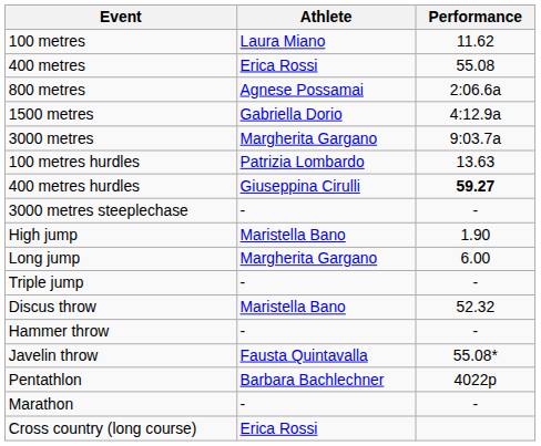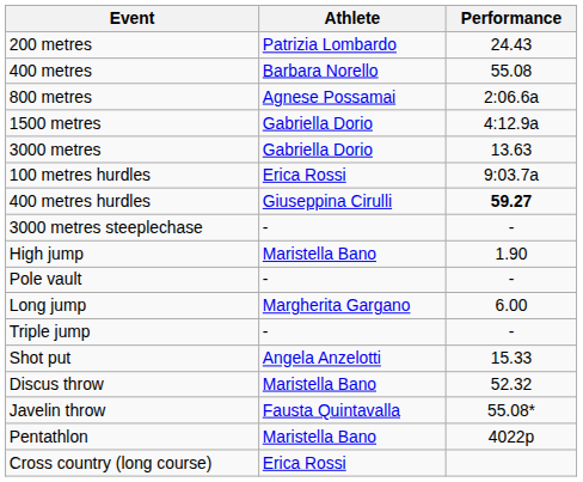 <table class="wikitable" width=80% style="font-size:90%; text-align:left;">
 <tr>
 <th>Event</th>
 <th>Athlete</th>
 <th>Performance</th>
 </tr>
 <tr>
-<td>100 metres</td>
-<td><a href='#'>Laura Miano</a></td>
-<td align=center>11.62</td>
+<td>200 metres</td>
+<td><a href='#'>Patrizia Lombardo</a></td>
+<td align=center>24.43</td>
 </tr>
 <tr>
 <td>400 metres</td>
-<td><a href='#'>Erica Rossi</a></td>
+<td><a href='#'>Barbara Norello</a></td>
 <td align=center>55.08</td>
 </tr>
 <tr>
 <td>800 metres</td>
 <td><a href='#'>Agnese Possamai</a></td>
 <td align=center>2:06.6a</td>
 </tr>
 <tr>
 <td>1500 metres</td>
 <td><a href='#'>Gabriella Dorio</a></td>
 <td align=center>4:12.9a</td>
 </tr>
 <tr>
 <td>3000 metres</td>
-<td><a href='#'>Margherita Gargano</a></td>
-<td align=center>9:03.7a</td>
+<td><a href='#'>Gabriella Dorio</a></td>
+<td align=center>13.63</td>
 </tr>
 <tr>
 <td>100 metres hurdles</td>
-<td><a href='#'>Patrizia Lombardo</a></td>
-<td align=center>13.63</td>
+<td><a href='#'>Erica Rossi</a></td>
+<td align=center>9:03.7a</td>
 </tr>
 <tr>
 <td>400 metres hurdles</td>
 <td><a href='#'>Giuseppina Cirulli</a></td>
 <td align=center><strong>59.27</strong></td>
 </tr>
 <tr>
 <td>3000 metres steeplechase</td>
 <td>-</td>
 <td align=center>-</td>
 </tr>
 <tr>
 <td>High jump</td>
 <td><a href='#'>Maristella Bano</a></td>
 <td align=center>1.90</td>
 </tr>
 <tr>
+<td>Pole vault</td>
+<td>-</td>
+<td align=center>-</td>
+</tr>
+<tr>
 <td>Long jump</td>
 <td><a href='#'>Margherita Gargano</a></td>
 <td align=center>6.00</td>
 </tr>
 <tr>
 <td>Triple jump</td>
 <td>-</td>
 <td align=center>-</td>
 </tr>
 <tr>
+<td>Shot put</td>
+<td><a href='#'>Angela Anzelotti</a></td>
+<td align=center>15.33</td>
+</tr>
+<tr>
 <td>Discus throw</td>
 <td><a href='#'>Maristella Bano</a></td>
 <td align=center>52.32</td>
-</tr>
-<tr>
-<td>Hammer throw</td>
-<td>-</td>
-<td align=center>-</td>
 </tr>
 <tr>
 <td>Javelin throw</td>
 <td><a href='#'>Fausta Quintavalla</a></td>
 <td align=center>55.08*</td>
 </tr>
 <tr>
 <td>Pentathlon</td>
-<td><a href='#'>Barbara Bachlechner</a></td>
+<td><a href='#'>Maristella Bano</a></td>
 <td align=center>4022p</td>
-</tr>
-<tr>
-<td>Marathon</td>
-<td>-</td>
-<td align=center>-</td>
 </tr>
 <tr>
 <td>Cross country (long course)</td>
 <td><a href='#'>Erica Rossi</a></td>
 <td align=center></td>
 </tr>
 </table>
